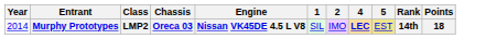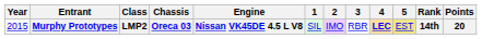 <table class="wikitable" style="text-align:center; font-size:85%">
 <tr>
 <th>Year</th>
 <th>Entrant</th>
 <th>Class</th>
 <th>Chassis</th>
 <th>Engine</th>
 <th>1</th>
 <th>2</th>
+<th>3</th>
 <th>4</th>
 <th>5</th>
 <th>Rank</th>
 <th>Points</th>
 </tr>
 <tr>
-<td><a href='#'>2014</a></td>
+<td><a href='#'>2015</a></td>
 <th nowrap><a href='#'>Murphy Prototypes</a></th>
 <th>LMP2</th>
 <th nowrap><a href='#'>Oreca 03</a></th>
 <th nowrap><a href='#'>Nissan</a> <a href='#'>VK45DE</a> 4.5 L V8</th>
 <td style="background:#DFFFDF;"><a href='#'>SIL</a><br></td>
 <td style="background:#EFCFFF;"><a href='#'>IMO</a><br></td>
+<td><a href='#'>RBR</a></td>
 <td style="background:#FFDF9F;"><strong><a href='#'>LEC</a></strong><br></td>
 <td style="background: khaki;"><a href='#'>EST</a></td>
 <th>14th</th>
-<th>18</th>
+<th>20</th>
 </tr>
 </table>
